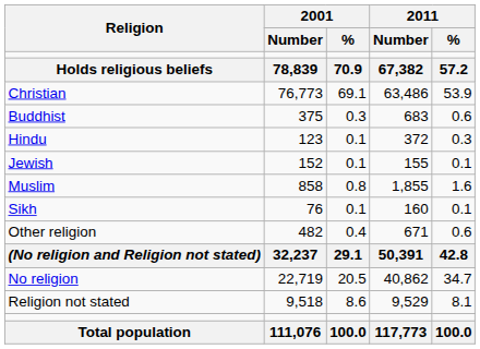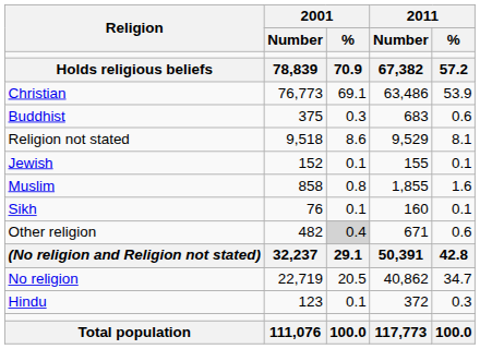 <table class="wikitable sortable mw-collapsible mw-collapsed">
 <tr>
 <th rowspan="2">Religion</th>
 <th colspan="2">2001</th>
 <th colspan="2">2011</th>
 </tr>
 <tr>
 <th>Number</th>
 <th>%</th>
 <th>Number</th>
 <th>%</th>
 </tr>
 <tr>
 <td></td>
 <td></td>
 <td></td>
 <td></td>
 <td></td>
 </tr>
 <tr>
 <th>Holds religious beliefs</th>
 <th>78,839</th>
 <th>70.9</th>
 <th>67,382</th>
 <th>57.2</th>
 </tr>
 <tr>
 <td> <a href='#'>Christian</a></td>
 <td align="right">76,773</td>
 <td align="right">69.1</td>
 <td align="right">63,486</td>
 <td align="right">53.9</td>
 </tr>
 <tr>
 <td> <a href='#'>Buddhist</a></td>
 <td align="right">375</td>
 <td align="right">0.3</td>
 <td align="right">683</td>
 <td align="right">0.6</td>
 </tr>
 <tr>
-<td> <a href='#'>Hindu</a></td>
-<td align="right">123</td>
-<td align="right">0.1</td>
-<td align="right">372</td>
-<td align="right">0.3</td>
+<td>Religion not stated</td>
+<td align="right">9,518</td>
+<td align="right">8.6</td>
+<td align="right">9,529</td>
+<td align="right">8.1</td>
 </tr>
 <tr>
 <td> <a href='#'>Jewish</a></td>
 <td align="right">152</td>
 <td align="right">0.1</td>
 <td align="right">155</td>
 <td align="right">0.1</td>
 </tr>
 <tr>
 <td> <a href='#'>Muslim</a></td>
 <td align="right">858</td>
 <td align="right">0.8</td>
 <td align="right">1,855</td>
 <td align="right">1.6</td>
 </tr>
 <tr>
 <td> <a href='#'>Sikh</a></td>
 <td align="right">76</td>
 <td align="right">0.1</td>
 <td align="right">160</td>
 <td align="right">0.1</td>
 </tr>
 <tr>
 <td>Other religion</td>
 <td align="right">482</td>
-<td align="right">0.4</td>
+<td align="right" style="background: lightgrey;">0.4</td>
 <td align="right">671</td>
 <td align="right">0.6</td>
 </tr>
 <tr>
 <th><em>(No religion and Religion not stated)</em></th>
 <th align="right">32,237</th>
 <th align="right">29.1</th>
 <th align="right">50,391</th>
 <th align="right">42.8</th>
 </tr>
 <tr>
 <td><a href='#'>No religion</a></td>
 <td align="right">22,719</td>
 <td align="right">20.5</td>
 <td align="right">40,862</td>
 <td align="right">34.7</td>
 </tr>
 <tr>
-<td>Religion not stated</td>
-<td align="right">9,518</td>
-<td align="right">8.6</td>
-<td align="right">9,529</td>
-<td align="right">8.1</td>
+<td> <a href='#'>Hindu</a></td>
+<td align="right">123</td>
+<td align="right">0.1</td>
+<td align="right">372</td>
+<td align="right">0.3</td>
 </tr>
 <tr>
 <td></td>
 <td></td>
 <td></td>
 <td></td>
 <td></td>
 </tr>
 <tr>
 <th>Total population</th>
 <th align="right">111,076</th>
 <th align="right">100.0</th>
 <th align="right">117,773</th>
 <th align="right">100.0</th>
 </tr>
 </table>
